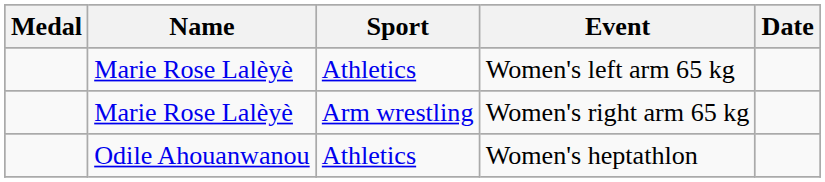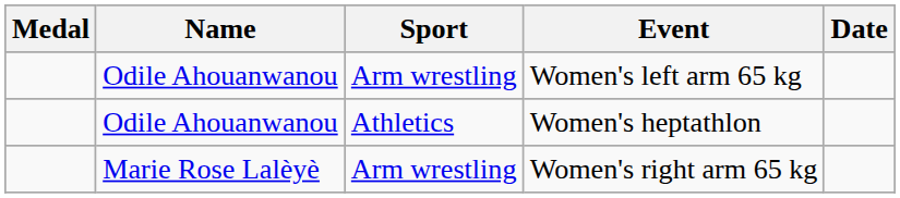 <table class="wikitable sortable" style="font-size:95%">
 <tr>
 <th>Medal</th>
 <th>Name</th>
 <th>Sport</th>
 <th>Event</th>
 <th>Date</th>
 </tr>
 <tr>
 <td></td>
-<td><a href='#'>Marie Rose Lalèyè</a></td>
+<td><a href='#'>Odile Ahouanwanou</a></td>
+<td><a href='#'>Arm wrestling</a></td>
+<td>Women's left arm 65 kg</td>
+<td></td>
+</tr>
+<tr>
+<td></td>
+<td><a href='#'>Odile Ahouanwanou</a></td>
 <td><a href='#'>Athletics</a></td>
-<td>Women's left arm 65 kg</td>
+<td>Women's heptathlon</td>
 <td></td>
 </tr>
 <tr>
 <td></td>
 <td><a href='#'>Marie Rose Lalèyè</a></td>
 <td><a href='#'>Arm wrestling</a></td>
 <td>Women's right arm 65 kg</td>
 <td></td>
 </tr>
-<tr>
-<td></td>
-<td><a href='#'>Odile Ahouanwanou</a></td>
-<td><a href='#'>Athletics</a></td>
-<td>Women's heptathlon</td>
-<td></td>
-</tr>
 </table>
